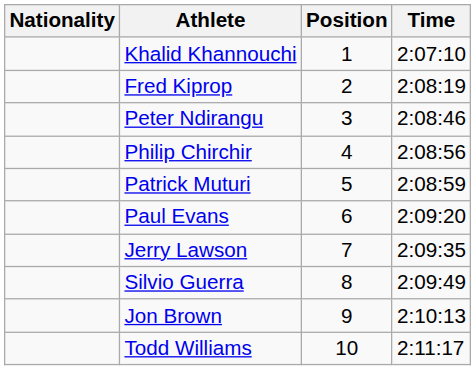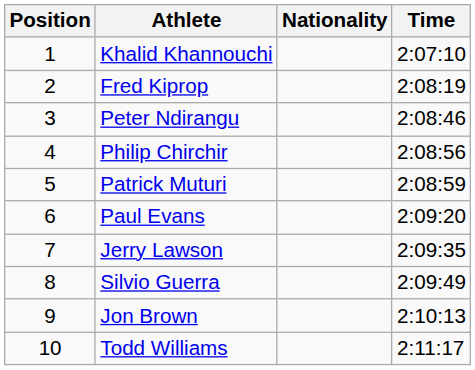 <table class="wikitable sortable">
 <tr>
+<th>Position</th>
+<th>Athlete</th>
 <th>Nationality</th>
-<th>Athlete</th>
-<th>Position</th>
 <th>Time</th>
 </tr>
 <tr>
+<td style="text-align:center">1</td>
+<td><a href='#'>Khalid Khannouchi</a></td>
 <td></td>
-<td><a href='#'>Khalid Khannouchi</a></td>
-<td style="text-align:center">1</td>
 <td>2:07:10</td>
 </tr>
 <tr>
+<td style="text-align:center">2</td>
+<td><a href='#'>Fred Kiprop</a></td>
 <td></td>
-<td><a href='#'>Fred Kiprop</a></td>
-<td style="text-align:center">2</td>
 <td>2:08:19</td>
 </tr>
 <tr>
+<td style="text-align:center">3</td>
+<td><a href='#'>Peter Ndirangu</a></td>
 <td></td>
-<td><a href='#'>Peter Ndirangu</a></td>
-<td style="text-align:center">3</td>
 <td>2:08:46</td>
 </tr>
 <tr>
+<td style="text-align:center">4</td>
+<td><a href='#'>Philip Chirchir</a></td>
 <td></td>
-<td><a href='#'>Philip Chirchir</a></td>
-<td style="text-align:center">4</td>
 <td>2:08:56</td>
 </tr>
 <tr>
+<td style="text-align:center">5</td>
+<td><a href='#'>Patrick Muturi</a></td>
 <td></td>
-<td><a href='#'>Patrick Muturi</a></td>
-<td style="text-align:center">5</td>
 <td>2:08:59</td>
 </tr>
 <tr>
+<td style="text-align:center">6</td>
+<td><a href='#'>Paul Evans</a></td>
 <td></td>
-<td><a href='#'>Paul Evans</a></td>
-<td style="text-align:center">6</td>
 <td>2:09:20</td>
 </tr>
 <tr>
+<td style="text-align:center">7</td>
+<td><a href='#'>Jerry Lawson</a></td>
 <td></td>
-<td><a href='#'>Jerry Lawson</a></td>
-<td style="text-align:center">7</td>
 <td>2:09:35</td>
 </tr>
 <tr>
+<td style="text-align:center">8</td>
+<td><a href='#'>Silvio Guerra</a></td>
 <td></td>
-<td><a href='#'>Silvio Guerra</a></td>
-<td style="text-align:center">8</td>
 <td>2:09:49</td>
 </tr>
 <tr>
+<td style="text-align:center">9</td>
+<td><a href='#'>Jon Brown</a></td>
 <td></td>
-<td><a href='#'>Jon Brown</a></td>
-<td style="text-align:center">9</td>
 <td>2:10:13</td>
 </tr>
 <tr>
+<td style="text-align:center">10</td>
+<td><a href='#'>Todd Williams</a></td>
 <td></td>
-<td><a href='#'>Todd Williams</a></td>
-<td style="text-align:center">10</td>
 <td>2:11:17</td>
 </tr>
 </table>
